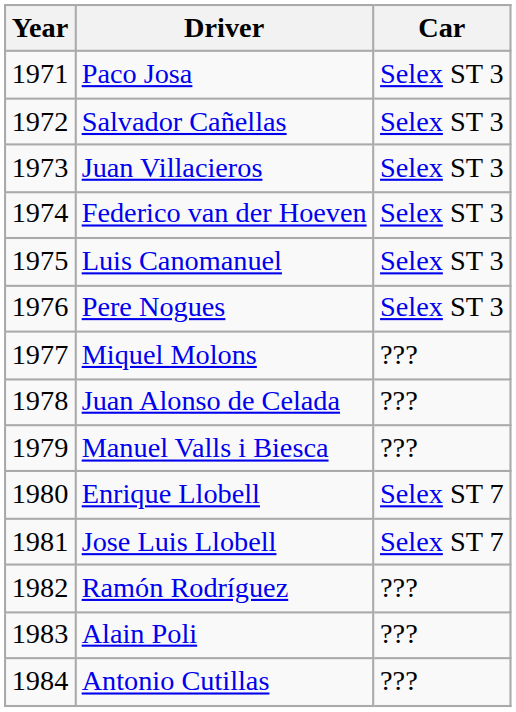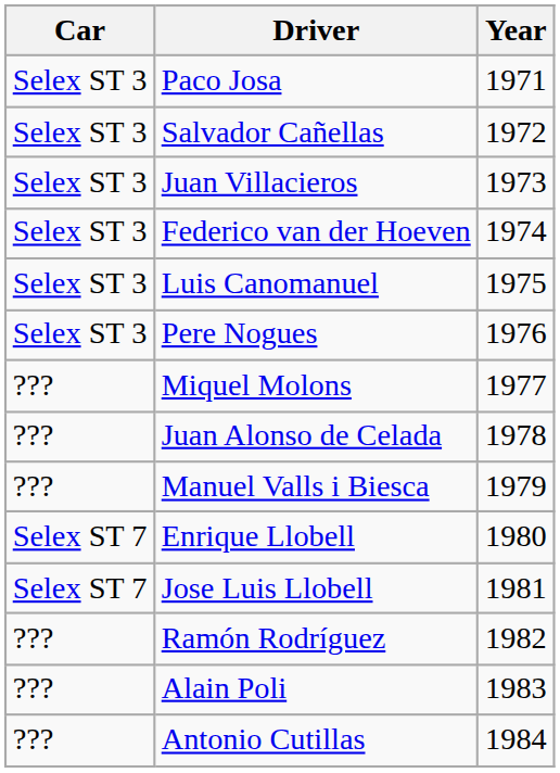 <table class="wikitable" style="font-size:85%;">
 <tr>
+<th>Car</th>
+<th>Driver</th>
 <th>Year</th>
-<th>Driver</th>
-<th>Car</th>
 </tr>
 <tr>
+<td><a href='#'>Selex</a> ST 3</td>
+<td> <a href='#'>Paco Josa</a></td>
 <td>1971</td>
-<td> <a href='#'>Paco Josa</a></td>
-<td><a href='#'>Selex</a> ST 3</td>
 </tr>
 <tr>
+<td><a href='#'>Selex</a> ST 3</td>
+<td> <a href='#'>Salvador Cañellas</a></td>
 <td>1972</td>
-<td> <a href='#'>Salvador Cañellas</a></td>
-<td><a href='#'>Selex</a> ST 3</td>
 </tr>
 <tr>
+<td><a href='#'>Selex</a> ST 3</td>
+<td> <a href='#'>Juan Villacieros</a></td>
 <td>1973</td>
-<td> <a href='#'>Juan Villacieros</a></td>
-<td><a href='#'>Selex</a> ST 3</td>
 </tr>
 <tr>
+<td><a href='#'>Selex</a> ST 3</td>
+<td> <a href='#'>Federico van der Hoeven</a></td>
 <td>1974</td>
-<td> <a href='#'>Federico van der Hoeven</a></td>
-<td><a href='#'>Selex</a> ST 3</td>
 </tr>
 <tr>
+<td><a href='#'>Selex</a> ST 3</td>
+<td> <a href='#'>Luis Canomanuel</a></td>
 <td>1975</td>
-<td> <a href='#'>Luis Canomanuel</a></td>
-<td><a href='#'>Selex</a> ST 3</td>
 </tr>
 <tr>
+<td><a href='#'>Selex</a> ST 3</td>
+<td> <a href='#'>Pere Nogues</a></td>
 <td>1976</td>
-<td> <a href='#'>Pere Nogues</a></td>
-<td><a href='#'>Selex</a> ST 3</td>
 </tr>
 <tr>
+<td>???</td>
+<td> <a href='#'>Miquel Molons</a></td>
 <td>1977</td>
-<td> <a href='#'>Miquel Molons</a></td>
-<td>???</td>
 </tr>
 <tr>
+<td>???</td>
+<td> <a href='#'>Juan Alonso de Celada</a></td>
 <td>1978</td>
-<td> <a href='#'>Juan Alonso de Celada</a></td>
-<td>???</td>
 </tr>
 <tr>
+<td>???</td>
+<td> <a href='#'>Manuel Valls i Biesca</a></td>
 <td>1979</td>
-<td> <a href='#'>Manuel Valls i Biesca</a></td>
-<td>???</td>
 </tr>
 <tr>
+<td><a href='#'>Selex</a> ST 7</td>
+<td> <a href='#'>Enrique Llobell</a></td>
 <td>1980</td>
-<td> <a href='#'>Enrique Llobell</a></td>
-<td><a href='#'>Selex</a> ST 7</td>
 </tr>
 <tr>
+<td><a href='#'>Selex</a> ST 7</td>
+<td> <a href='#'>Jose Luis Llobell</a></td>
 <td>1981</td>
-<td> <a href='#'>Jose Luis Llobell</a></td>
-<td><a href='#'>Selex</a> ST 7</td>
 </tr>
 <tr>
+<td>???</td>
+<td> <a href='#'>Ramón Rodríguez</a></td>
 <td>1982</td>
-<td> <a href='#'>Ramón Rodríguez</a></td>
-<td>???</td>
 </tr>
 <tr>
+<td>???</td>
+<td> <a href='#'>Alain Poli</a></td>
 <td>1983</td>
-<td> <a href='#'>Alain Poli</a></td>
-<td>???</td>
 </tr>
 <tr>
+<td>???</td>
+<td> <a href='#'>Antonio Cutillas</a></td>
 <td>1984</td>
-<td> <a href='#'>Antonio Cutillas</a></td>
-<td>???</td>
 </tr>
 </table>
